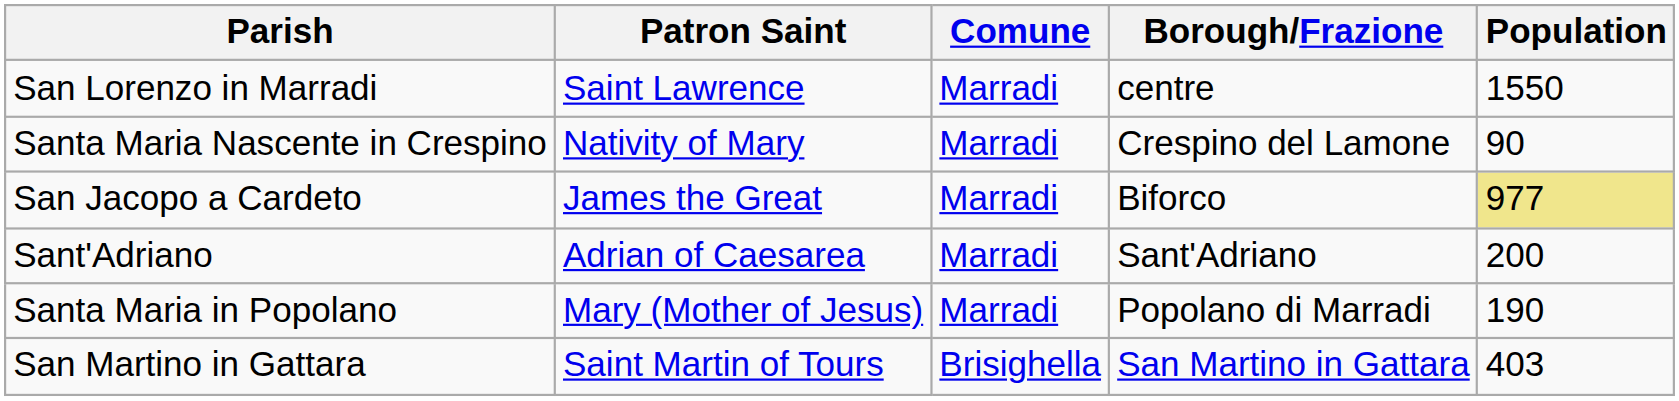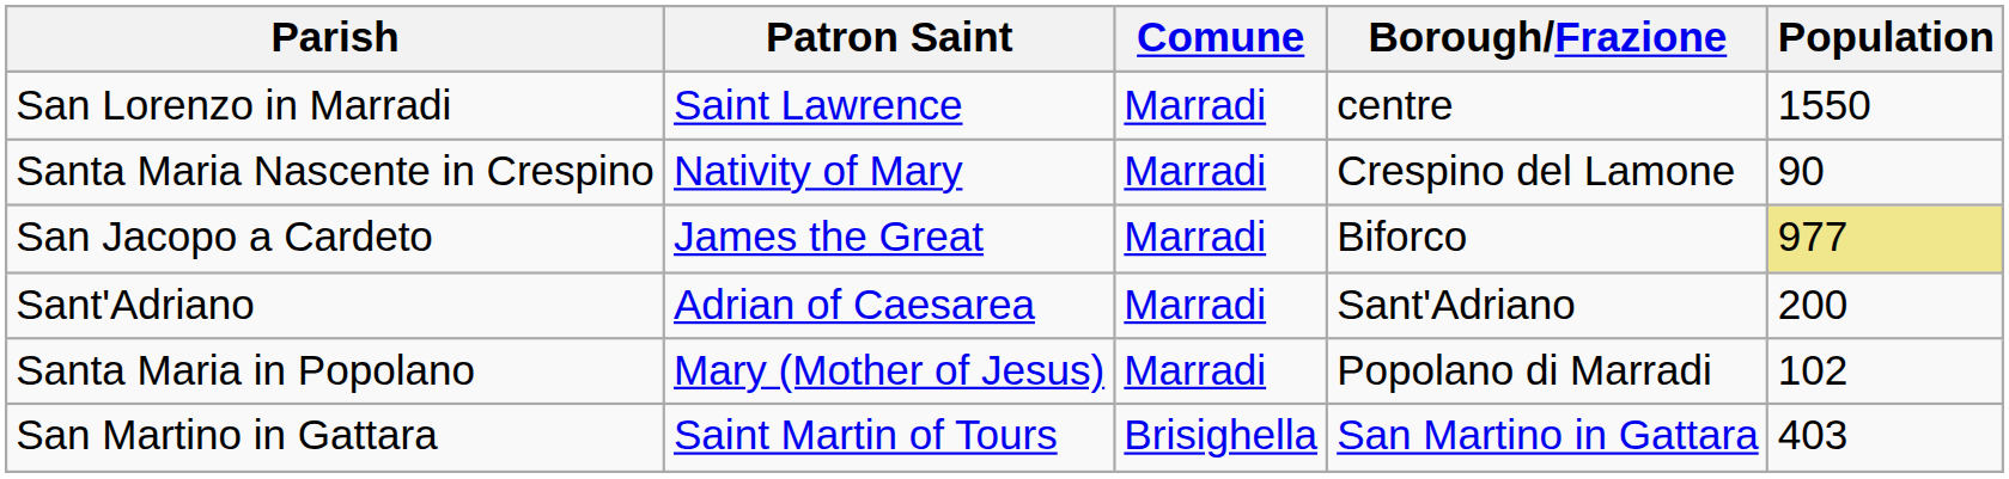 <table class="wikitable">
 <tr>
 <th>Parish</th>
 <th>Patron Saint</th>
 <th><a href='#'>Comune</a></th>
 <th>Borough/<a href='#'>Frazione</a></th>
 <th>Population</th>
 </tr>
 <tr>
 <td>San Lorenzo in Marradi</td>
 <td><a href='#'>Saint Lawrence</a></td>
 <td><a href='#'>Marradi</a></td>
 <td>centre</td>
 <td>1550</td>
 </tr>
 <tr>
 <td>Santa Maria Nascente in Crespino</td>
 <td><a href='#'>Nativity of Mary</a></td>
 <td><a href='#'>Marradi</a></td>
 <td>Crespino del Lamone</td>
 <td>90</td>
 </tr>
 <tr>
 <td>San Jacopo a Cardeto</td>
 <td><a href='#'>James the Great</a></td>
 <td><a href='#'>Marradi</a></td>
 <td>Biforco</td>
 <td style="background: khaki;">977</td>
 </tr>
 <tr>
 <td>Sant'Adriano</td>
 <td><a href='#'>Adrian of Caesarea</a></td>
 <td><a href='#'>Marradi</a></td>
 <td>Sant'Adriano</td>
 <td>200</td>
 </tr>
 <tr>
 <td>Santa Maria in Popolano</td>
 <td><a href='#'>Mary (Mother of Jesus)</a></td>
 <td><a href='#'>Marradi</a></td>
 <td>Popolano di Marradi</td>
-<td>190</td>
+<td>102</td>
 </tr>
 <tr>
 <td>San Martino in Gattara</td>
 <td><a href='#'>Saint Martin of Tours</a></td>
 <td><a href='#'>Brisighella</a></td>
 <td><a href='#'>San Martino in Gattara</a></td>
 <td>403</td>
 </tr>
 </table>
